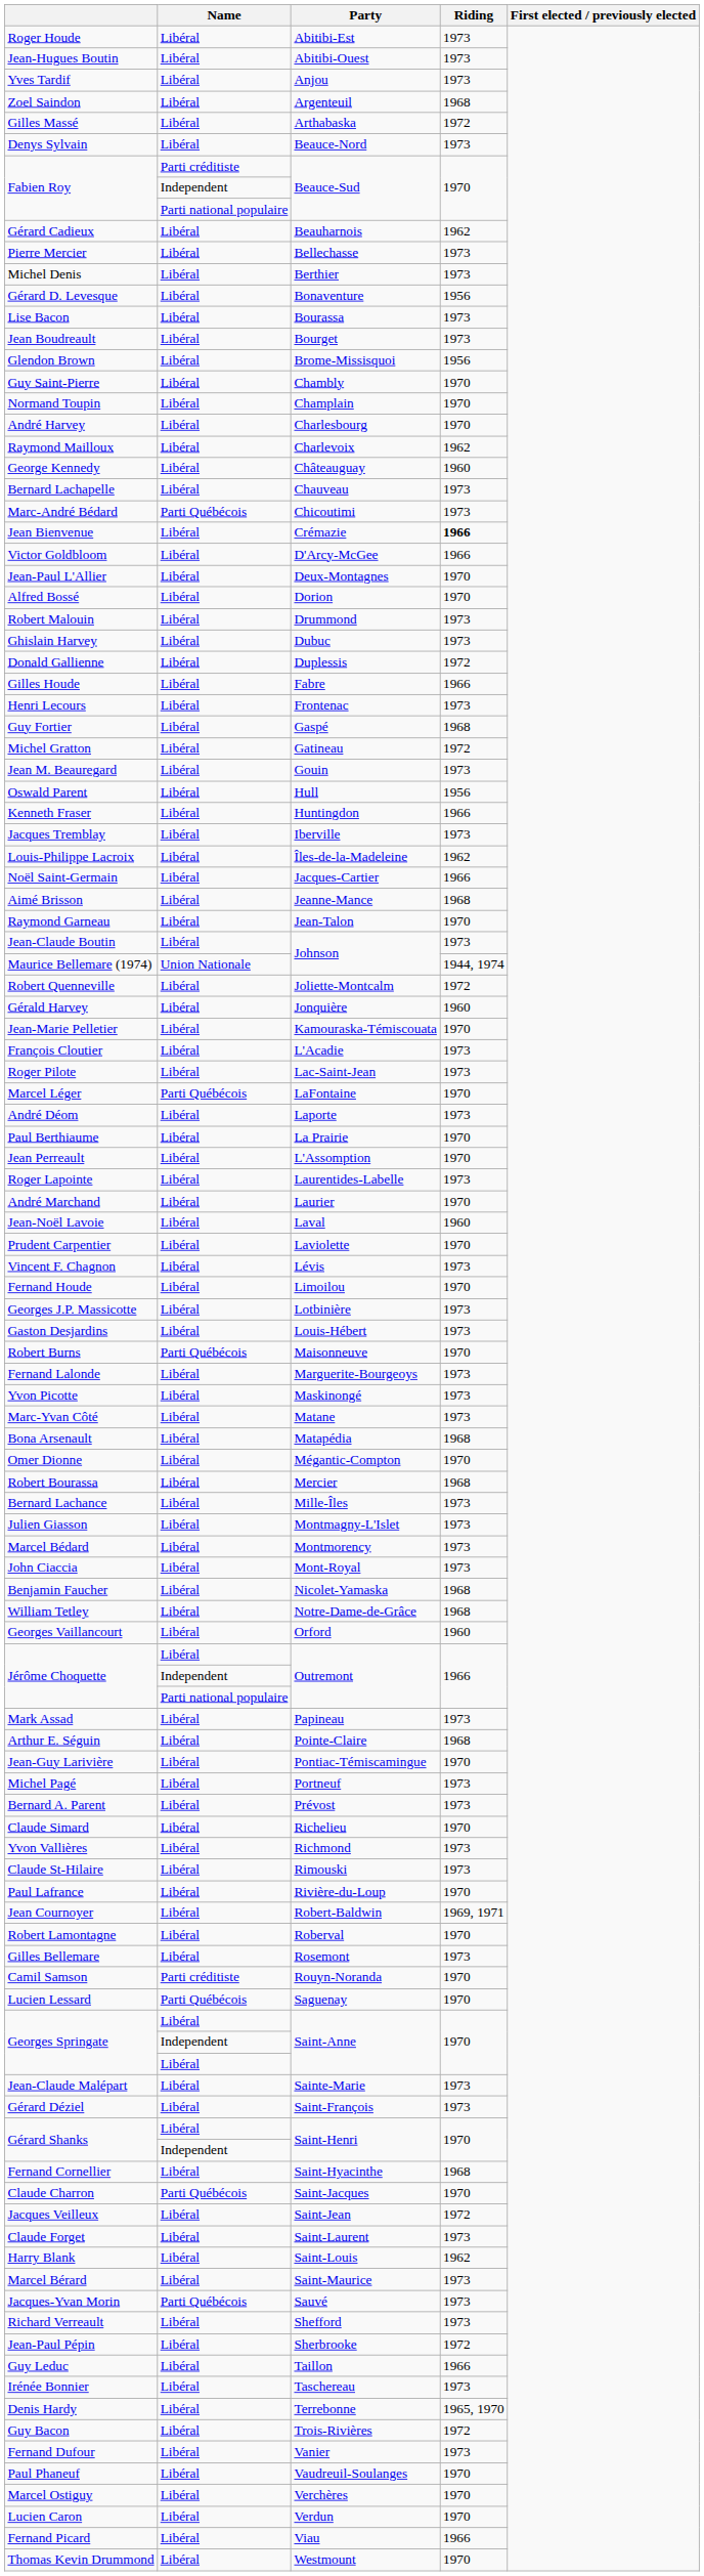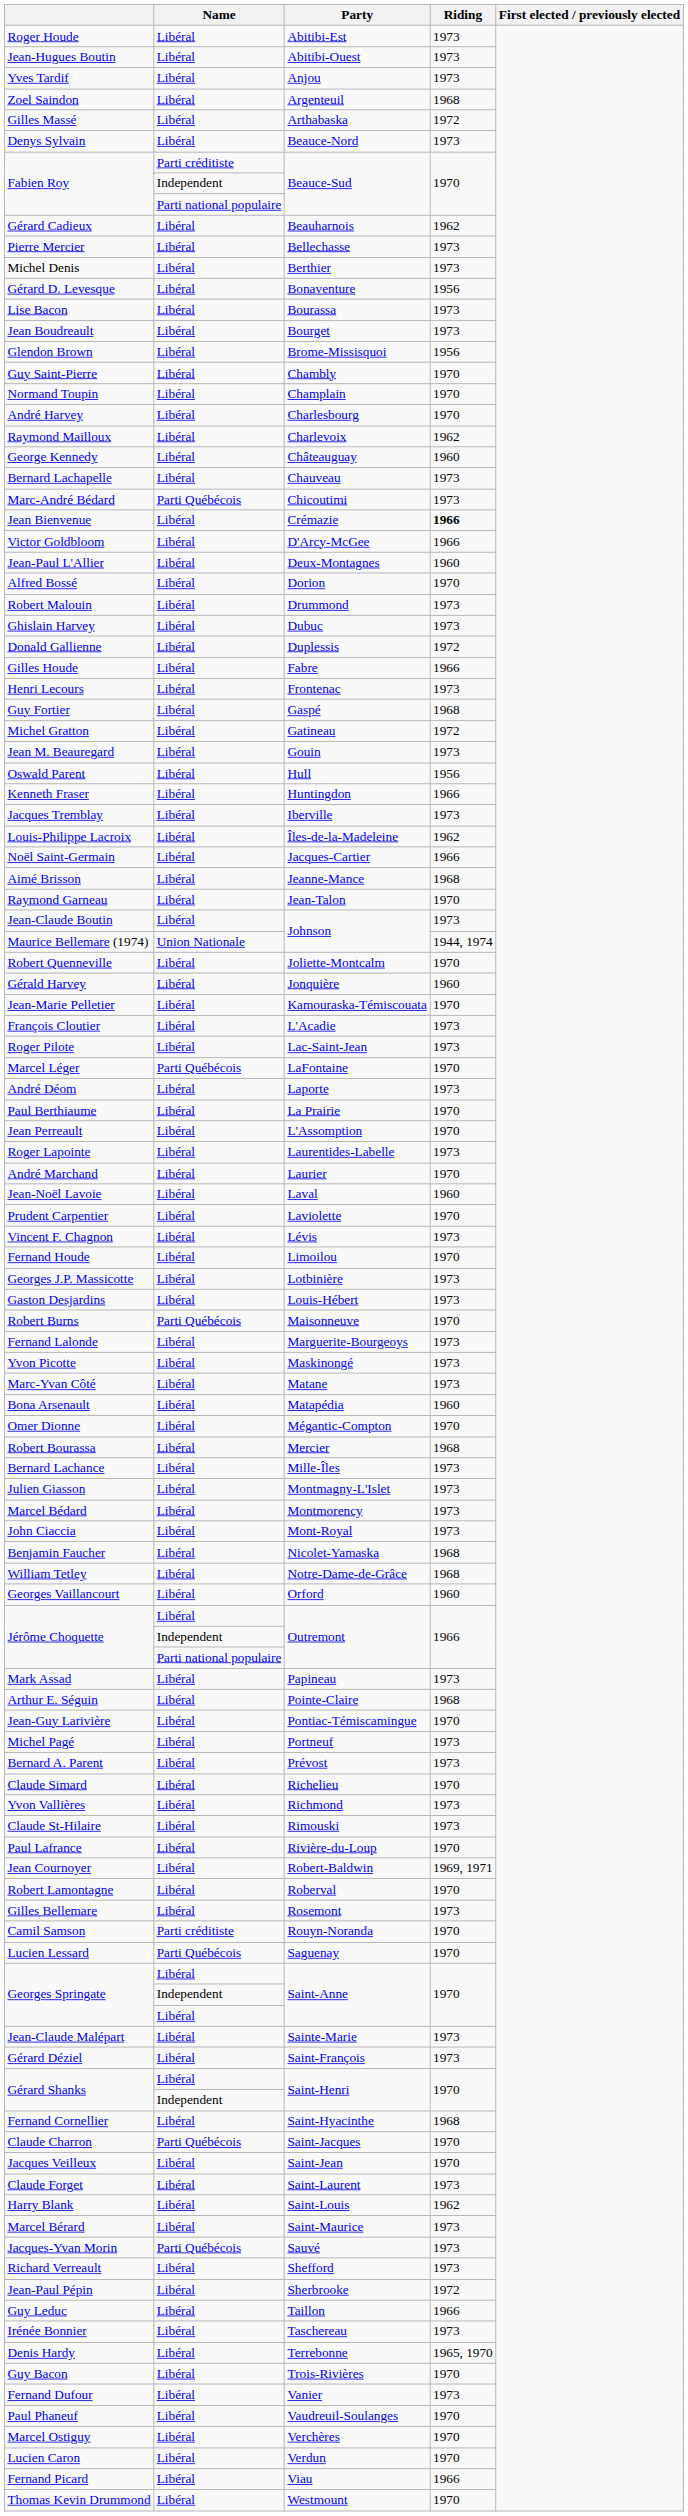 <table class="wikitable sortable">
 <tr>
 <th></th>
 <th>Name</th>
 <th>Party</th>
 <th>Riding</th>
 <th>First elected / previously elected</th>
 </tr>
 <tr>
 <td><a href='#'>Roger Houde</a></td>
 <td><a href='#'>Libéral</a></td>
 <td><a href='#'>Abitibi-Est</a></td>
 <td>1973</td>
 </tr>
 <tr>
 <td><a href='#'>Jean-Hugues Boutin</a></td>
 <td><a href='#'>Libéral</a></td>
 <td><a href='#'>Abitibi-Ouest</a></td>
 <td>1973</td>
 </tr>
 <tr>
 <td><a href='#'>Yves Tardif</a></td>
 <td><a href='#'>Libéral</a></td>
 <td><a href='#'>Anjou</a></td>
 <td>1973</td>
 </tr>
 <tr>
 <td><a href='#'>Zoel Saindon</a></td>
 <td><a href='#'>Libéral</a></td>
 <td><a href='#'>Argenteuil</a></td>
 <td>1968</td>
 </tr>
 <tr>
 <td><a href='#'>Gilles Massé</a></td>
 <td><a href='#'>Libéral</a></td>
 <td><a href='#'>Arthabaska</a></td>
 <td>1972</td>
 </tr>
 <tr>
 <td><a href='#'>Denys Sylvain</a></td>
 <td><a href='#'>Libéral</a></td>
 <td><a href='#'>Beauce-Nord</a></td>
 <td>1973</td>
 </tr>
 <tr>
 <td rowspan=3><a href='#'>Fabien Roy</a></td>
 <td><a href='#'>Parti créditiste</a></td>
 <td rowspan=3><a href='#'>Beauce-Sud</a></td>
 <td rowspan=3>1970</td>
 </tr>
 <tr>
 <td>Independent</td>
 </tr>
 <tr>
 <td><a href='#'>Parti national populaire</a></td>
 </tr>
 <tr>
 <td><a href='#'>Gérard Cadieux</a></td>
 <td><a href='#'>Libéral</a></td>
 <td><a href='#'>Beauharnois</a></td>
 <td>1962</td>
 </tr>
 <tr>
 <td><a href='#'>Pierre Mercier</a></td>
 <td><a href='#'>Libéral</a></td>
 <td><a href='#'>Bellechasse</a></td>
 <td>1973</td>
 </tr>
 <tr>
 <td>Michel Denis</td>
 <td><a href='#'>Libéral</a></td>
 <td><a href='#'>Berthier</a></td>
 <td>1973</td>
 </tr>
 <tr>
 <td><a href='#'>Gérard D. Levesque</a></td>
 <td><a href='#'>Libéral</a></td>
 <td><a href='#'>Bonaventure</a></td>
 <td>1956</td>
 </tr>
 <tr>
 <td><a href='#'>Lise Bacon</a></td>
 <td><a href='#'>Libéral</a></td>
 <td><a href='#'>Bourassa</a></td>
 <td>1973</td>
 </tr>
 <tr>
 <td><a href='#'>Jean Boudreault</a></td>
 <td><a href='#'>Libéral</a></td>
 <td><a href='#'>Bourget</a></td>
 <td>1973</td>
 </tr>
 <tr>
 <td><a href='#'>Glendon Brown</a></td>
 <td><a href='#'>Libéral</a></td>
 <td><a href='#'>Brome-Missisquoi</a></td>
 <td>1956</td>
 </tr>
 <tr>
 <td><a href='#'>Guy Saint-Pierre</a></td>
 <td><a href='#'>Libéral</a></td>
 <td><a href='#'>Chambly</a></td>
 <td>1970</td>
 </tr>
 <tr>
 <td><a href='#'>Normand Toupin</a></td>
 <td><a href='#'>Libéral</a></td>
 <td><a href='#'>Champlain</a></td>
 <td>1970</td>
 </tr>
 <tr>
 <td><a href='#'>André Harvey</a></td>
 <td><a href='#'>Libéral</a></td>
 <td><a href='#'>Charlesbourg</a></td>
 <td>1970</td>
 </tr>
 <tr>
 <td><a href='#'>Raymond Mailloux</a></td>
 <td><a href='#'>Libéral</a></td>
 <td><a href='#'>Charlevoix</a></td>
 <td>1962</td>
 </tr>
 <tr>
 <td><a href='#'>George Kennedy</a></td>
 <td><a href='#'>Libéral</a></td>
 <td><a href='#'>Châteauguay</a></td>
 <td>1960</td>
 </tr>
 <tr>
 <td><a href='#'>Bernard Lachapelle</a></td>
 <td><a href='#'>Libéral</a></td>
 <td><a href='#'>Chauveau</a></td>
 <td>1973</td>
 </tr>
 <tr>
 <td><a href='#'>Marc-André Bédard</a></td>
 <td><a href='#'>Parti Québécois</a></td>
 <td><a href='#'>Chicoutimi</a></td>
 <td>1973</td>
 </tr>
 <tr>
 <td><a href='#'>Jean Bienvenue</a></td>
 <td><a href='#'>Libéral</a></td>
 <td><a href='#'>Crémazie</a></td>
 <td><strong>1966</strong></td>
 </tr>
 <tr>
 <td><a href='#'>Victor Goldbloom</a></td>
 <td><a href='#'>Libéral</a></td>
 <td><a href='#'>D'Arcy-McGee</a></td>
 <td>1966</td>
 </tr>
 <tr>
 <td><a href='#'>Jean-Paul L'Allier</a></td>
 <td><a href='#'>Libéral</a></td>
 <td><a href='#'>Deux-Montagnes</a></td>
-<td>1970</td>
+<td>1960</td>
 </tr>
 <tr>
 <td><a href='#'>Alfred Bossé</a></td>
 <td><a href='#'>Libéral</a></td>
 <td><a href='#'>Dorion</a></td>
 <td>1970</td>
 </tr>
 <tr>
 <td><a href='#'>Robert Malouin</a></td>
 <td><a href='#'>Libéral</a></td>
 <td><a href='#'>Drummond</a></td>
 <td>1973</td>
 </tr>
 <tr>
 <td><a href='#'>Ghislain Harvey</a></td>
 <td><a href='#'>Libéral</a></td>
 <td><a href='#'>Dubuc</a></td>
 <td>1973</td>
 </tr>
 <tr>
 <td><a href='#'>Donald Gallienne</a></td>
 <td><a href='#'>Libéral</a></td>
 <td><a href='#'>Duplessis</a></td>
 <td>1972</td>
 </tr>
 <tr>
 <td><a href='#'>Gilles Houde</a></td>
 <td><a href='#'>Libéral</a></td>
 <td><a href='#'>Fabre</a></td>
 <td>1966</td>
 </tr>
 <tr>
 <td><a href='#'>Henri Lecours</a></td>
 <td><a href='#'>Libéral</a></td>
 <td><a href='#'>Frontenac</a></td>
 <td>1973</td>
 </tr>
 <tr>
 <td><a href='#'>Guy Fortier</a></td>
 <td><a href='#'>Libéral</a></td>
 <td><a href='#'>Gaspé</a></td>
 <td>1968</td>
 </tr>
 <tr>
 <td><a href='#'>Michel Gratton</a></td>
 <td><a href='#'>Libéral</a></td>
 <td><a href='#'>Gatineau</a></td>
 <td>1972</td>
 </tr>
 <tr>
 <td><a href='#'>Jean M. Beauregard</a></td>
 <td><a href='#'>Libéral</a></td>
 <td><a href='#'>Gouin</a></td>
 <td>1973</td>
 </tr>
 <tr>
 <td><a href='#'>Oswald Parent</a></td>
 <td><a href='#'>Libéral</a></td>
 <td><a href='#'>Hull</a></td>
 <td>1956</td>
 </tr>
 <tr>
 <td><a href='#'>Kenneth Fraser</a></td>
 <td><a href='#'>Libéral</a></td>
 <td><a href='#'>Huntingdon</a></td>
 <td>1966</td>
 </tr>
 <tr>
 <td><a href='#'>Jacques Tremblay</a></td>
 <td><a href='#'>Libéral</a></td>
 <td><a href='#'>Iberville</a></td>
 <td>1973</td>
 </tr>
 <tr>
 <td><a href='#'>Louis-Philippe Lacroix</a></td>
 <td><a href='#'>Libéral</a></td>
 <td><a href='#'>Îles-de-la-Madeleine</a></td>
 <td>1962</td>
 </tr>
 <tr>
 <td><a href='#'>Noël Saint-Germain</a></td>
 <td><a href='#'>Libéral</a></td>
 <td><a href='#'>Jacques-Cartier</a></td>
 <td>1966</td>
 </tr>
 <tr>
 <td><a href='#'>Aimé Brisson</a></td>
 <td><a href='#'>Libéral</a></td>
 <td><a href='#'>Jeanne-Mance</a></td>
 <td>1968</td>
 </tr>
 <tr>
 <td><a href='#'>Raymond Garneau</a></td>
 <td><a href='#'>Libéral</a></td>
 <td><a href='#'>Jean-Talon</a></td>
 <td>1970</td>
 </tr>
 <tr>
 <td><a href='#'>Jean-Claude Boutin</a></td>
 <td><a href='#'>Libéral</a></td>
 <td rowspan=2><a href='#'>Johnson</a></td>
 <td>1973</td>
 </tr>
 <tr>
 <td><a href='#'>Maurice Bellemare</a> (1974)</td>
 <td><a href='#'>Union Nationale</a></td>
 <td>1944, 1974</td>
 </tr>
 <tr>
 <td><a href='#'>Robert Quenneville</a></td>
 <td><a href='#'>Libéral</a></td>
 <td><a href='#'>Joliette-Montcalm</a></td>
-<td>1972</td>
+<td>1970</td>
 </tr>
 <tr>
 <td><a href='#'>Gérald Harvey</a></td>
 <td><a href='#'>Libéral</a></td>
 <td><a href='#'>Jonquière</a></td>
 <td>1960</td>
 </tr>
 <tr>
 <td><a href='#'>Jean-Marie Pelletier</a></td>
 <td><a href='#'>Libéral</a></td>
 <td><a href='#'>Kamouraska-Témiscouata</a></td>
 <td>1970</td>
 </tr>
 <tr>
 <td><a href='#'>François Cloutier</a></td>
 <td><a href='#'>Libéral</a></td>
 <td><a href='#'>L'Acadie</a></td>
 <td>1973</td>
 </tr>
 <tr>
 <td><a href='#'>Roger Pilote</a></td>
 <td><a href='#'>Libéral</a></td>
 <td><a href='#'>Lac-Saint-Jean</a></td>
 <td>1973</td>
 </tr>
 <tr>
 <td><a href='#'>Marcel Léger</a></td>
 <td><a href='#'>Parti Québécois</a></td>
 <td><a href='#'>LaFontaine</a></td>
 <td>1970</td>
 </tr>
 <tr>
 <td><a href='#'>André Déom</a></td>
 <td><a href='#'>Libéral</a></td>
 <td><a href='#'>Laporte</a></td>
 <td>1973</td>
 </tr>
 <tr>
 <td><a href='#'>Paul Berthiaume</a></td>
 <td><a href='#'>Libéral</a></td>
 <td><a href='#'>La Prairie</a></td>
 <td>1970</td>
 </tr>
 <tr>
 <td><a href='#'>Jean Perreault</a></td>
 <td><a href='#'>Libéral</a></td>
 <td><a href='#'>L'Assomption</a></td>
 <td>1970</td>
 </tr>
 <tr>
 <td><a href='#'>Roger Lapointe</a></td>
 <td><a href='#'>Libéral</a></td>
 <td><a href='#'>Laurentides-Labelle</a></td>
 <td>1973</td>
 </tr>
 <tr>
 <td><a href='#'>André Marchand</a></td>
 <td><a href='#'>Libéral</a></td>
 <td><a href='#'>Laurier</a></td>
 <td>1970</td>
 </tr>
 <tr>
 <td><a href='#'>Jean-Noël Lavoie</a></td>
 <td><a href='#'>Libéral</a></td>
 <td><a href='#'>Laval</a></td>
 <td>1960</td>
 </tr>
 <tr>
 <td><a href='#'>Prudent Carpentier</a></td>
 <td><a href='#'>Libéral</a></td>
 <td><a href='#'>Laviolette</a></td>
 <td>1970</td>
 </tr>
 <tr>
 <td><a href='#'>Vincent F. Chagnon</a></td>
 <td><a href='#'>Libéral</a></td>
 <td><a href='#'>Lévis</a></td>
 <td>1973</td>
 </tr>
 <tr>
 <td><a href='#'>Fernand Houde</a></td>
 <td><a href='#'>Libéral</a></td>
 <td><a href='#'>Limoilou</a></td>
 <td>1970</td>
 </tr>
 <tr>
 <td><a href='#'>Georges J.P. Massicotte</a></td>
 <td><a href='#'>Libéral</a></td>
 <td><a href='#'>Lotbinière</a></td>
 <td>1973</td>
 </tr>
 <tr>
 <td><a href='#'>Gaston Desjardins</a></td>
 <td><a href='#'>Libéral</a></td>
 <td><a href='#'>Louis-Hébert</a></td>
 <td>1973</td>
 </tr>
 <tr>
 <td><a href='#'>Robert Burns</a></td>
 <td><a href='#'>Parti Québécois</a></td>
 <td><a href='#'>Maisonneuve</a></td>
 <td>1970</td>
 </tr>
 <tr>
 <td><a href='#'>Fernand Lalonde</a></td>
 <td><a href='#'>Libéral</a></td>
 <td><a href='#'>Marguerite-Bourgeoys</a></td>
 <td>1973</td>
 </tr>
 <tr>
 <td><a href='#'>Yvon Picotte</a></td>
 <td><a href='#'>Libéral</a></td>
 <td><a href='#'>Maskinongé</a></td>
 <td>1973</td>
 </tr>
 <tr>
 <td><a href='#'>Marc-Yvan Côté</a></td>
 <td><a href='#'>Libéral</a></td>
 <td><a href='#'>Matane</a></td>
 <td>1973</td>
 </tr>
 <tr>
 <td><a href='#'>Bona Arsenault</a></td>
 <td><a href='#'>Libéral</a></td>
 <td><a href='#'>Matapédia</a></td>
-<td>1968</td>
+<td>1960</td>
 </tr>
 <tr>
 <td><a href='#'>Omer Dionne</a></td>
 <td><a href='#'>Libéral</a></td>
 <td><a href='#'>Mégantic-Compton</a></td>
 <td>1970</td>
 </tr>
 <tr>
 <td><a href='#'>Robert Bourassa</a></td>
 <td><a href='#'>Libéral</a></td>
 <td><a href='#'>Mercier</a></td>
 <td>1968</td>
 </tr>
 <tr>
 <td><a href='#'>Bernard Lachance</a></td>
 <td><a href='#'>Libéral</a></td>
 <td><a href='#'>Mille-Îles</a></td>
 <td>1973</td>
 </tr>
 <tr>
 <td><a href='#'>Julien Giasson</a></td>
 <td><a href='#'>Libéral</a></td>
 <td><a href='#'>Montmagny-L'Islet</a></td>
 <td>1973</td>
 </tr>
 <tr>
 <td><a href='#'>Marcel Bédard</a></td>
 <td><a href='#'>Libéral</a></td>
 <td><a href='#'>Montmorency</a></td>
 <td>1973</td>
 </tr>
 <tr>
 <td><a href='#'>John Ciaccia</a></td>
 <td><a href='#'>Libéral</a></td>
 <td><a href='#'>Mont-Royal</a></td>
 <td>1973</td>
 </tr>
 <tr>
 <td><a href='#'>Benjamin Faucher</a></td>
 <td><a href='#'>Libéral</a></td>
 <td><a href='#'>Nicolet-Yamaska</a></td>
 <td>1968</td>
 </tr>
 <tr>
 <td><a href='#'>William Tetley</a></td>
 <td><a href='#'>Libéral</a></td>
 <td><a href='#'>Notre-Dame-de-Grâce</a></td>
 <td>1968</td>
 </tr>
 <tr>
 <td><a href='#'>Georges Vaillancourt</a></td>
 <td><a href='#'>Libéral</a></td>
 <td><a href='#'>Orford</a></td>
 <td>1960</td>
 </tr>
 <tr>
 <td rowspan=3><a href='#'>Jérôme Choquette</a></td>
 <td><a href='#'>Libéral</a></td>
 <td rowspan=3><a href='#'>Outremont</a></td>
 <td rowspan=3>1966</td>
 </tr>
 <tr>
 <td>Independent</td>
 </tr>
 <tr>
 <td><a href='#'>Parti national populaire</a></td>
 </tr>
 <tr>
 <td><a href='#'>Mark Assad</a></td>
 <td><a href='#'>Libéral</a></td>
 <td><a href='#'>Papineau</a></td>
 <td>1973</td>
 </tr>
 <tr>
 <td><a href='#'>Arthur E. Séguin</a></td>
 <td><a href='#'>Libéral</a></td>
 <td><a href='#'>Pointe-Claire</a></td>
 <td>1968</td>
 </tr>
 <tr>
 <td><a href='#'>Jean-Guy Larivière</a></td>
 <td><a href='#'>Libéral</a></td>
 <td><a href='#'>Pontiac-Témiscamingue</a></td>
 <td>1970</td>
 </tr>
 <tr>
 <td><a href='#'>Michel Pagé</a></td>
 <td><a href='#'>Libéral</a></td>
 <td><a href='#'>Portneuf</a></td>
 <td>1973</td>
 </tr>
 <tr>
 <td><a href='#'>Bernard A. Parent</a></td>
 <td><a href='#'>Libéral</a></td>
 <td><a href='#'>Prévost</a></td>
 <td>1973</td>
 </tr>
 <tr>
 <td><a href='#'>Claude Simard</a></td>
 <td><a href='#'>Libéral</a></td>
 <td><a href='#'>Richelieu</a></td>
 <td>1970</td>
 </tr>
 <tr>
 <td><a href='#'>Yvon Vallières</a></td>
 <td><a href='#'>Libéral</a></td>
 <td><a href='#'>Richmond</a></td>
 <td>1973</td>
 </tr>
 <tr>
 <td><a href='#'>Claude St-Hilaire</a></td>
 <td><a href='#'>Libéral</a></td>
 <td><a href='#'>Rimouski</a></td>
 <td>1973</td>
 </tr>
 <tr>
 <td><a href='#'>Paul Lafrance</a></td>
 <td><a href='#'>Libéral</a></td>
 <td><a href='#'>Rivière-du-Loup</a></td>
 <td>1970</td>
 </tr>
 <tr>
 <td><a href='#'>Jean Cournoyer</a></td>
 <td><a href='#'>Libéral</a></td>
 <td><a href='#'>Robert-Baldwin</a></td>
 <td>1969, 1971</td>
 </tr>
 <tr>
 <td><a href='#'>Robert Lamontagne</a></td>
 <td><a href='#'>Libéral</a></td>
 <td><a href='#'>Roberval</a></td>
 <td>1970</td>
 </tr>
 <tr>
 <td><a href='#'>Gilles Bellemare</a></td>
 <td><a href='#'>Libéral</a></td>
 <td><a href='#'>Rosemont</a></td>
 <td>1973</td>
 </tr>
 <tr>
 <td><a href='#'>Camil Samson</a></td>
 <td><a href='#'>Parti créditiste</a></td>
 <td><a href='#'>Rouyn-Noranda</a></td>
 <td>1970</td>
 </tr>
 <tr>
 <td><a href='#'>Lucien Lessard</a></td>
 <td><a href='#'>Parti Québécois</a></td>
 <td><a href='#'>Saguenay</a></td>
 <td>1970</td>
 </tr>
 <tr>
 <td rowspan=3><a href='#'>Georges Springate</a></td>
 <td><a href='#'>Libéral</a></td>
 <td rowspan=3><a href='#'>Saint-Anne</a></td>
 <td rowspan=3>1970</td>
 </tr>
 <tr>
 <td>Independent</td>
 </tr>
 <tr>
 <td><a href='#'>Libéral</a></td>
 </tr>
 <tr>
 <td><a href='#'>Jean-Claude Malépart</a></td>
 <td><a href='#'>Libéral</a></td>
 <td><a href='#'>Sainte-Marie</a></td>
 <td>1973</td>
 </tr>
 <tr>
 <td><a href='#'>Gérard Déziel</a></td>
 <td><a href='#'>Libéral</a></td>
 <td><a href='#'>Saint-François</a></td>
 <td>1973</td>
 </tr>
 <tr>
 <td rowspan=2><a href='#'>Gérard Shanks</a></td>
 <td><a href='#'>Libéral</a></td>
 <td rowspan=2><a href='#'>Saint-Henri</a></td>
 <td rowspan=2>1970</td>
 </tr>
 <tr>
 <td>Independent</td>
 </tr>
 <tr>
 <td><a href='#'>Fernand Cornellier</a></td>
 <td><a href='#'>Libéral</a></td>
 <td><a href='#'>Saint-Hyacinthe</a></td>
 <td>1968</td>
 </tr>
 <tr>
 <td><a href='#'>Claude Charron</a></td>
 <td><a href='#'>Parti Québécois</a></td>
 <td><a href='#'>Saint-Jacques</a></td>
 <td>1970</td>
 </tr>
 <tr>
 <td><a href='#'>Jacques Veilleux</a></td>
 <td><a href='#'>Libéral</a></td>
 <td><a href='#'>Saint-Jean</a></td>
-<td>1972</td>
+<td>1970</td>
 </tr>
 <tr>
 <td><a href='#'>Claude Forget</a></td>
 <td><a href='#'>Libéral</a></td>
 <td><a href='#'>Saint-Laurent</a></td>
 <td>1973</td>
 </tr>
 <tr>
 <td><a href='#'>Harry Blank</a></td>
 <td><a href='#'>Libéral</a></td>
 <td><a href='#'>Saint-Louis</a></td>
 <td>1962</td>
 </tr>
 <tr>
 <td><a href='#'>Marcel Bérard</a></td>
 <td><a href='#'>Libéral</a></td>
 <td><a href='#'>Saint-Maurice</a></td>
 <td>1973</td>
 </tr>
 <tr>
 <td><a href='#'>Jacques-Yvan Morin</a></td>
 <td><a href='#'>Parti Québécois</a></td>
 <td><a href='#'>Sauvé</a></td>
 <td>1973</td>
 </tr>
 <tr>
 <td><a href='#'>Richard Verreault</a></td>
 <td><a href='#'>Libéral</a></td>
 <td><a href='#'>Shefford</a></td>
 <td>1973</td>
 </tr>
 <tr>
 <td><a href='#'>Jean-Paul Pépin</a></td>
 <td><a href='#'>Libéral</a></td>
 <td><a href='#'>Sherbrooke</a></td>
 <td>1972</td>
 </tr>
 <tr>
 <td><a href='#'>Guy Leduc</a></td>
 <td><a href='#'>Libéral</a></td>
 <td><a href='#'>Taillon</a></td>
 <td>1966</td>
 </tr>
 <tr>
 <td><a href='#'>Irénée Bonnier</a></td>
 <td><a href='#'>Libéral</a></td>
 <td><a href='#'>Taschereau</a></td>
 <td>1973</td>
 </tr>
 <tr>
 <td><a href='#'>Denis Hardy</a></td>
 <td><a href='#'>Libéral</a></td>
 <td><a href='#'>Terrebonne</a></td>
 <td>1965, 1970</td>
 </tr>
 <tr>
 <td><a href='#'>Guy Bacon</a></td>
 <td><a href='#'>Libéral</a></td>
 <td><a href='#'>Trois-Rivières</a></td>
-<td>1972</td>
+<td>1970</td>
 </tr>
 <tr>
 <td><a href='#'>Fernand Dufour</a></td>
 <td><a href='#'>Libéral</a></td>
 <td><a href='#'>Vanier</a></td>
 <td>1973</td>
 </tr>
 <tr>
 <td><a href='#'>Paul Phaneuf</a></td>
 <td><a href='#'>Libéral</a></td>
 <td><a href='#'>Vaudreuil-Soulanges</a></td>
 <td>1970</td>
 </tr>
 <tr>
 <td><a href='#'>Marcel Ostiguy</a></td>
 <td><a href='#'>Libéral</a></td>
 <td><a href='#'>Verchères</a></td>
 <td>1970</td>
 </tr>
 <tr>
 <td><a href='#'>Lucien Caron</a></td>
 <td><a href='#'>Libéral</a></td>
 <td><a href='#'>Verdun</a></td>
 <td>1970</td>
 </tr>
 <tr>
 <td><a href='#'>Fernand Picard</a></td>
 <td><a href='#'>Libéral</a></td>
 <td><a href='#'>Viau</a></td>
 <td>1966</td>
 </tr>
 <tr>
 <td><a href='#'>Thomas Kevin Drummond</a></td>
 <td><a href='#'>Libéral</a></td>
 <td><a href='#'>Westmount</a></td>
 <td>1970</td>
 </tr>
 </table>
